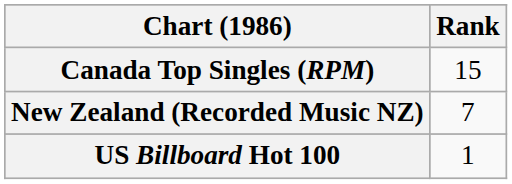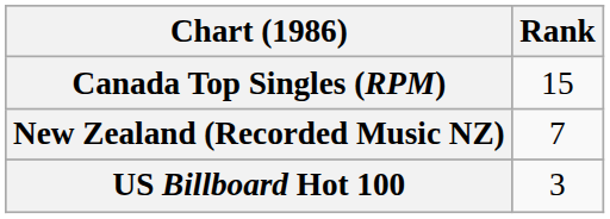 <table class="wikitable sortable plainrowheaders" style="text-align:center">
 <tr>
 <th scope="col">Chart (1986)</th>
 <th scope="col">Rank</th>
 </tr>
 <tr>
 <th scope="row">Canada Top Singles (<em>RPM</em>)</th>
 <td>15</td>
 </tr>
 <tr>
 <th scope="row">New Zealand (Recorded Music NZ)</th>
 <td>7</td>
 </tr>
 <tr>
 <th scope="row">US <em>Billboard</em> Hot 100</th>
-<td>1</td>
+<td>3</td>
 </tr>
 </table>
